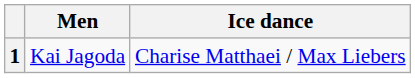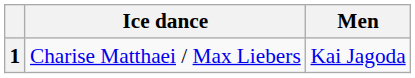 <table class="wikitable">
 <tr>
 <th></th>
+<th>Ice dance</th>
 <th>Men</th>
-<th>Ice dance</th>
 </tr>
 <tr>
 <th>1</th>
+<td><a href='#'>Charise Matthaei</a> / <a href='#'>Max Liebers</a></td>
 <td><a href='#'>Kai Jagoda</a></td>
-<td><a href='#'>Charise Matthaei</a> / <a href='#'>Max Liebers</a></td>
 </tr>
 </table>
